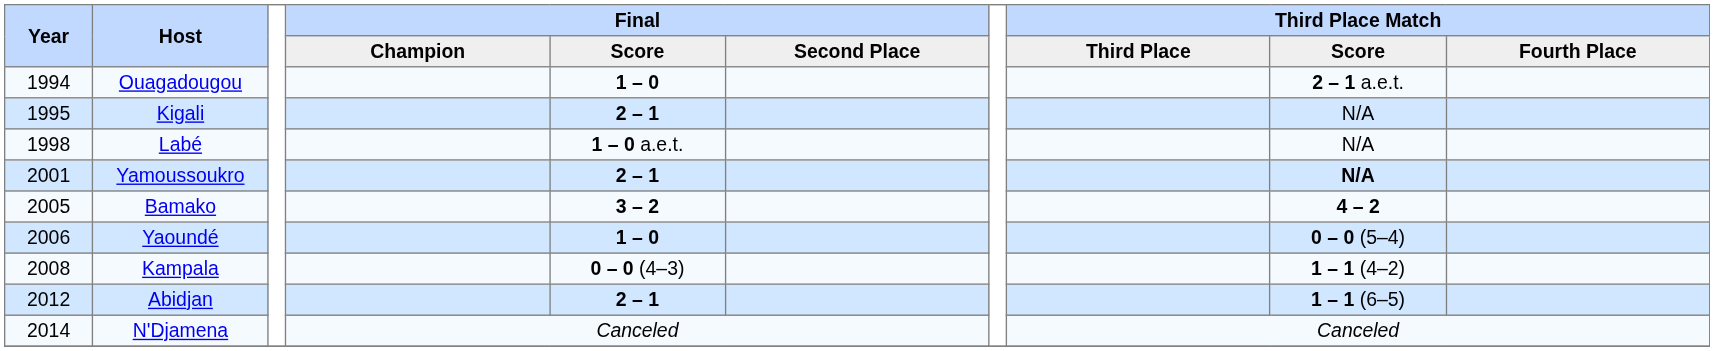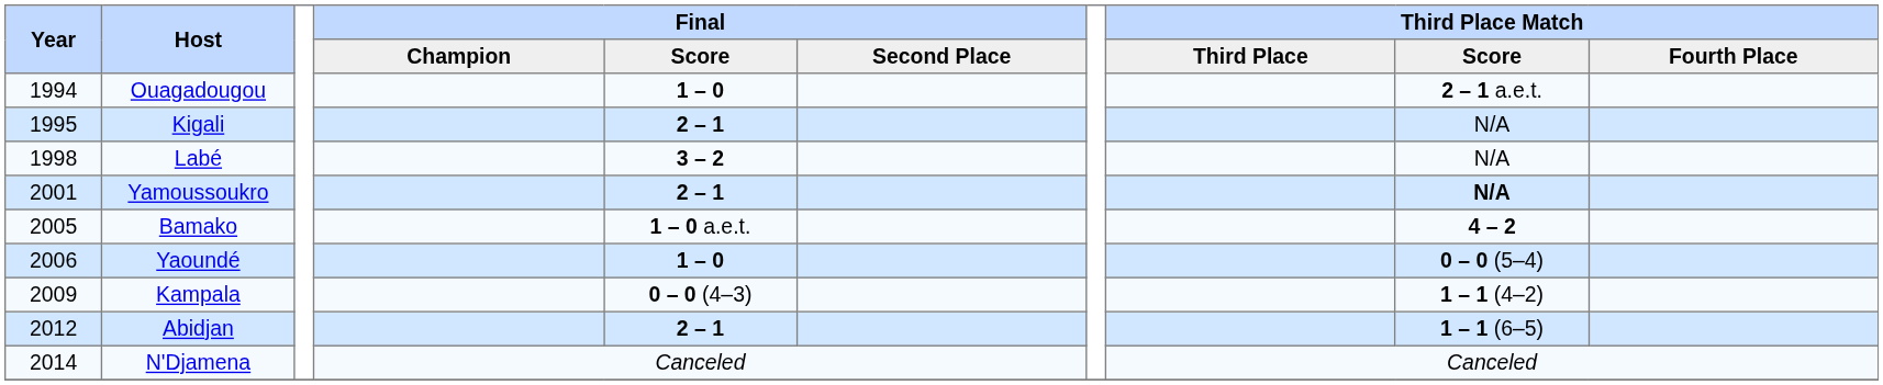 <table border=1 style="border-collapse:collapse; font-size:90%;" cellpadding=3 cellspacing=0 width=100%>
 <tr bgcolor=#C1D8FF>
 <th rowspan=2 width=5%>Year</th>
 <th rowspan=2 width=10%>Host</th>
 <th width=1% rowspan=11 bgcolor=ffffff></th>
 <th colspan=3>Final</th>
 <th width=1% rowspan=11 bgcolor=ffffff></th>
 <th colspan=3>Third Place Match</th>
 </tr>
 <tr bgcolor=#EFEFEF>
 <th width=15%>Champion</th>
 <th width=10%>Score</th>
 <th width=15%>Second Place</th>
 <th width=15%>Third Place</th>
 <th width=10%>Score</th>
 <th width=15%>Fourth Place</th>
 </tr>
 <tr align=center bgcolor=#F5FAFF>
 <td>1994</td>
 <td><a href='#'>Ouagadougou</a><br></td>
 <td><strong></strong></td>
 <td><strong>1 – 0</strong></td>
 <td></td>
 <td></td>
 <td><strong>2 – 1</strong> a.e.t.</td>
 <td></td>
 </tr>
 <tr align=center bgcolor=#D0E7FF>
 <td>1995</td>
 <td><a href='#'>Kigali</a><br></td>
 <td><strong></strong></td>
 <td><strong>2 – 1</strong></td>
 <td></td>
 <td></td>
 <td>N/A</td>
 <td></td>
 </tr>
 <tr align=center bgcolor=#F5FAFF>
 <td>1998</td>
 <td><a href='#'>Labé</a><br></td>
 <td><strong></strong></td>
-<td><strong>1 – 0</strong> a.e.t.</td>
+<td><strong>3 – 2</strong></td>
 <td></td>
 <td></td>
 <td>N/A</td>
 <td></td>
 </tr>
 <tr align=center bgcolor=#D0E7FF>
 <td>2001</td>
 <td><a href='#'>Yamoussoukro</a><br></td>
 <td><strong></strong></td>
 <td><strong>2 – 1</strong></td>
 <td></td>
 <td></td>
 <td><strong>N/A</strong></td>
 <td></td>
 </tr>
 <tr align=center bgcolor=#F5FAFF>
 <td>2005</td>
 <td><a href='#'>Bamako</a><br></td>
 <td><strong></strong></td>
-<td><strong>3 – 2</strong></td>
+<td><strong>1 – 0</strong> a.e.t.</td>
 <td></td>
 <td></td>
 <td><strong>4 – 2</strong></td>
 <td></td>
 </tr>
 <tr align=center bgcolor=#D0E7FF>
 <td>2006</td>
 <td><a href='#'>Yaoundé</a><br></td>
 <td><strong></strong></td>
 <td><strong>1 – 0</strong></td>
 <td></td>
 <td></td>
 <td><strong>0 – 0</strong> (5–4)</td>
 <td></td>
 </tr>
 <tr align=center bgcolor=#F5FAFF>
-<td>2008</td>
+<td>2009</td>
 <td><a href='#'>Kampala</a><br></td>
 <td><strong></strong></td>
 <td><strong>0 – 0</strong> (4–3)</td>
 <td></td>
 <td></td>
 <td><strong>1 – 1</strong> (4–2)</td>
 <td></td>
 </tr>
 <tr align=center bgcolor=#D0E7FF>
 <td>2012</td>
 <td><a href='#'>Abidjan</a><br></td>
 <td><strong></strong></td>
 <td><strong>2 – 1</strong></td>
 <td></td>
 <td></td>
 <td><strong>1 – 1</strong> (6–5)</td>
 <td></td>
 </tr>
 <tr align=center bgcolor=#F5FAFF>
 <td>2014</td>
 <td><a href='#'>N'Djamena</a><br></td>
 <td colspan=3><em>Canceled</em></td>
 <td colspan=3><em>Canceled</em></td>
 </tr>
 <tr align=center bgcolor=#D0E7FF>
 </tr>
 </table>
